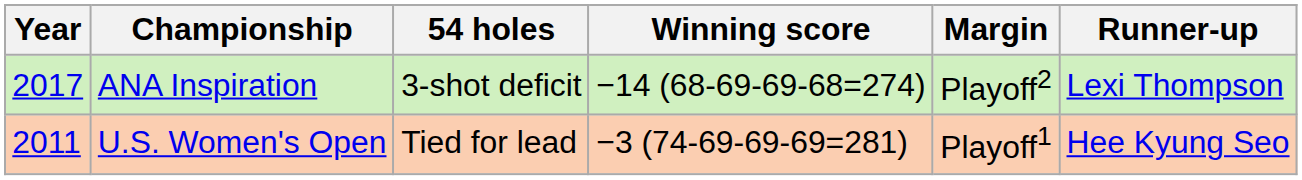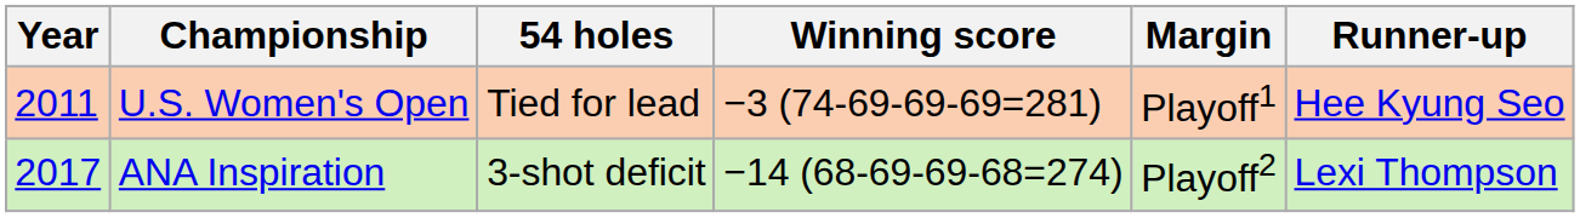 <table class="wikitable">
 <tr>
 <th>Year</th>
 <th>Championship</th>
 <th>54 holes</th>
 <th>Winning score</th>
 <th>Margin</th>
 <th>Runner-up</th>
 </tr>
+<tr style="background:#FBCEB1;">
+<td><a href='#'>2011</a></td>
+<td><a href='#'>U.S. Women's Open</a></td>
+<td>Tied for lead</td>
+<td>−3 (74-69-69-69=281)</td>
+<td>Playoff<sup>1</sup></td>
+<td> <a href='#'>Hee Kyung Seo</a></td>
+</tr>
 <tr style="background:#D0F0C0;">
 <td><a href='#'>2017</a></td>
 <td><a href='#'>ANA Inspiration</a></td>
 <td>3-shot deficit</td>
 <td>−14 (68-69-69-68=274)</td>
 <td>Playoff<sup>2</sup></td>
 <td> <a href='#'>Lexi Thompson</a></td>
 </tr>
-<tr style="background:#FBCEB1;">
-<td><a href='#'>2011</a></td>
-<td><a href='#'>U.S. Women's Open</a></td>
-<td>Tied for lead</td>
-<td>−3 (74-69-69-69=281)</td>
-<td>Playoff<sup>1</sup></td>
-<td> <a href='#'>Hee Kyung Seo</a></td>
-</tr>
 </table>
